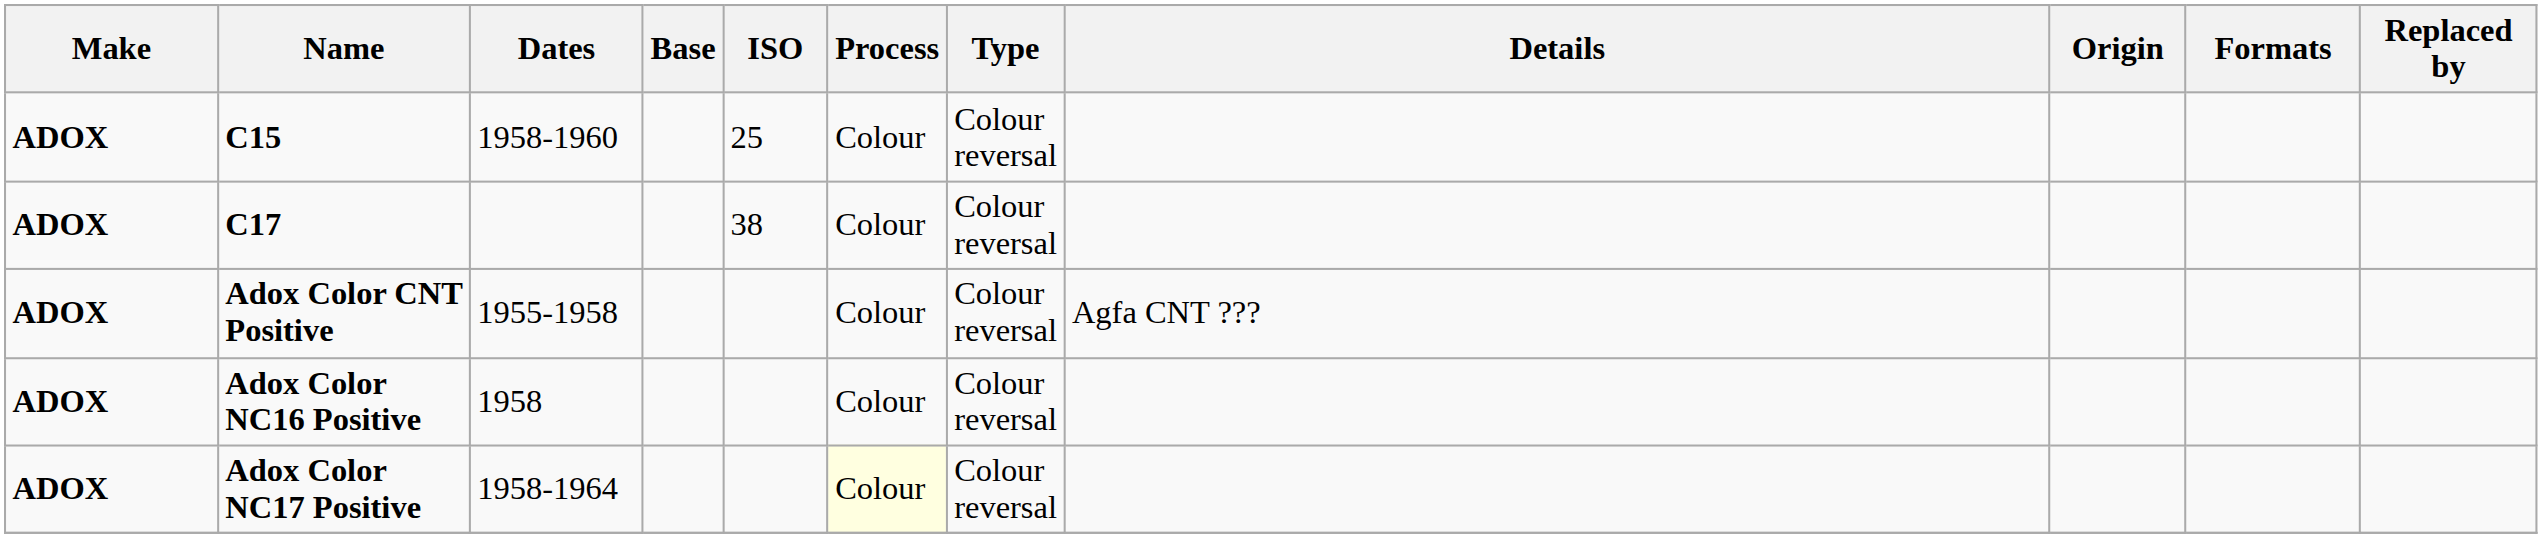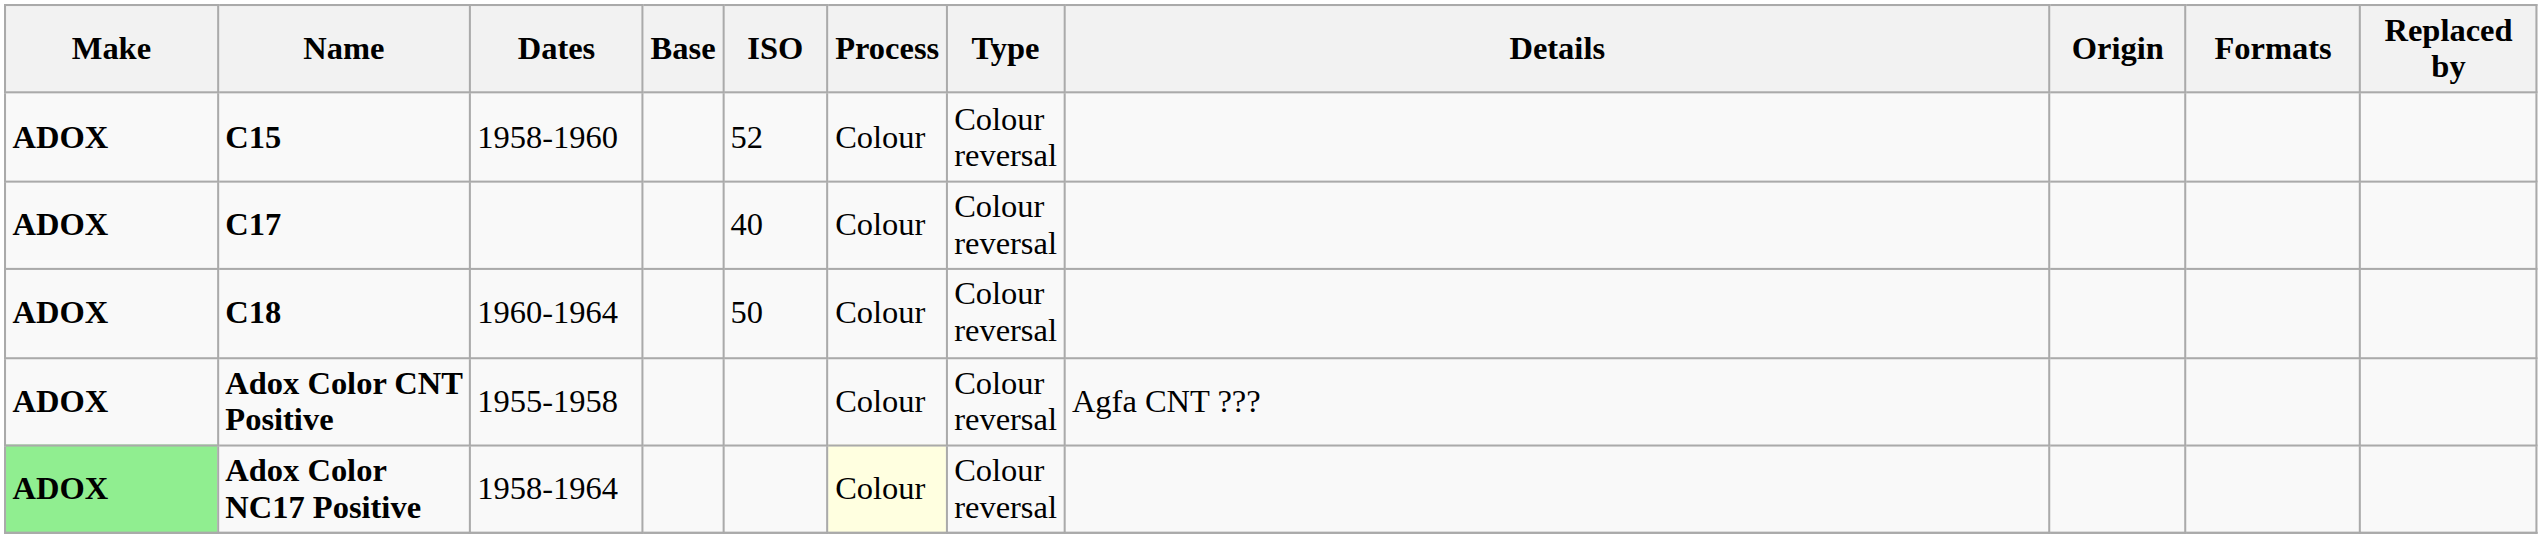 <table class="wikitable">
 <tr>
 <th scope="col" style="width: 100px;">Make</th>
 <th scope="col" style="width: 120px;">Name</th>
 <th scope="col" style="width: 80px;">Dates</th>
 <th scope="col" style="width: 30px;">Base</th>
 <th scope="col" style="width: 45px;">ISO</th>
 <th scope="col" style="width: 40px;">Process</th>
 <th scope="col" style="width: 40px;">Type</th>
 <th scope="col" style="width: 500px;">Details</th>
 <th scope="col" style="width: 60px;">Origin</th>
 <th scope="col" style="width: 80px;">Formats</th>
 <th scope="col" style="width: 80px;">Replaced by</th>
 </tr>
 <tr>
 <td><strong>ADOX</strong></td>
 <td><strong>C15</strong></td>
 <td>1958-1960</td>
 <td></td>
-<td>25</td>
+<td>52</td>
 <td>Colour</td>
 <td>Colour reversal</td>
 <td></td>
 <td></td>
 <td></td>
 <td></td>
 </tr>
 <tr>
 <td><strong>ADOX</strong></td>
 <td><strong>C17</strong></td>
 <td></td>
 <td></td>
-<td>38</td>
+<td>40</td>
+<td>Colour</td>
+<td>Colour reversal</td>
+<td></td>
+<td></td>
+<td></td>
+<td></td>
+</tr>
+<tr>
+<td><strong>ADOX</strong></td>
+<td><strong>C18</strong></td>
+<td>1960-1964</td>
+<td></td>
+<td>50</td>
 <td>Colour</td>
 <td>Colour reversal</td>
 <td></td>
 <td></td>
 <td></td>
 <td></td>
 </tr>
 <tr>
 <td><strong>ADOX</strong></td>
 <td><strong>Adox Color CNT Positive</strong></td>
 <td>1955-1958</td>
 <td></td>
 <td></td>
 <td>Colour</td>
 <td>Colour reversal</td>
 <td>Agfa CNT ???</td>
 <td></td>
 <td></td>
 <td></td>
 </tr>
 <tr>
-<td><strong>ADOX</strong></td>
-<td><strong>Adox Color NC16 Positive </strong></td>
-<td>1958</td>
-<td></td>
-<td></td>
-<td>Colour</td>
-<td>Colour reversal</td>
-<td></td>
-<td></td>
-<td></td>
-<td></td>
-</tr>
-<tr>
-<td><strong>ADOX</strong></td>
+<td style="background: lightgreen;"><strong>ADOX</strong></td>
 <td><strong>Adox Color NC17 Positive</strong></td>
 <td>1958-1964</td>
 <td></td>
 <td></td>
 <td style="background: lightyellow;">Colour</td>
 <td>Colour reversal</td>
 <td></td>
 <td></td>
 <td></td>
 <td></td>
 </tr>
 <tr>
 </tr>
 </table>
